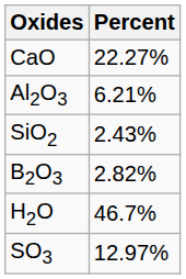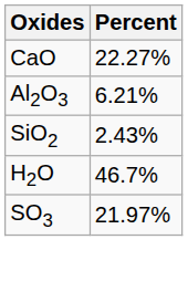 <table class="wikitable">
 <tr>
 <th>Oxides</th>
 <th>Percent</th>
 </tr>
 <tr>
 <td>CaO</td>
 <td>22.27%</td>
 </tr>
 <tr>
 <td>Al<sub>2</sub>O<sub>3</sub></td>
 <td>6.21%</td>
 </tr>
 <tr>
 <td>SiO<sub>2</sub></td>
 <td>2.43%</td>
 </tr>
 <tr>
-<td>B<sub>2</sub>O<sub>3</sub></td>
-<td>2.82%</td>
-</tr>
-<tr>
 <td>H<sub>2</sub>O</td>
 <td>46.7%</td>
 </tr>
 <tr>
 <td>SO<sub>3</sub></td>
-<td>12.97%</td>
+<td>21.97%</td>
 </tr>
 </table>
